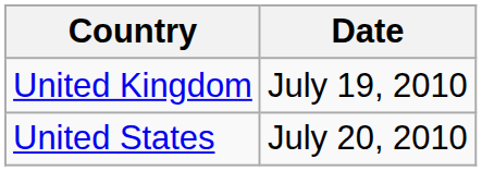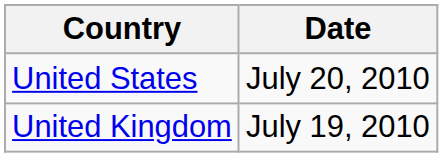 <table class="wikitable">
 <tr>
 <th>Country</th>
 <th>Date</th>
 </tr>
 <tr>
+<td><a href='#'>United States</a></td>
+<td>July 20, 2010</td>
+</tr>
+<tr>
 <td><a href='#'>United Kingdom</a></td>
 <td>July 19, 2010</td>
 </tr>
-<tr>
-<td><a href='#'>United States</a></td>
-<td>July 20, 2010</td>
-</tr>
 </table>
